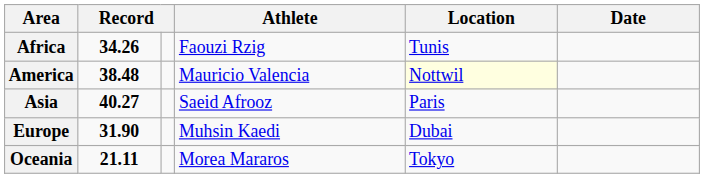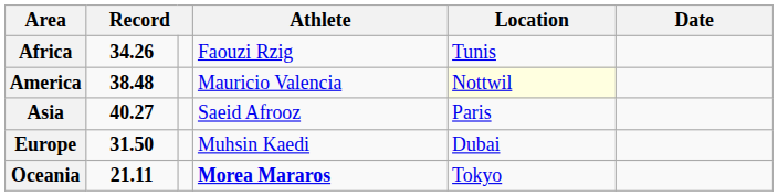 <table class="wikitable">
 <tr>
 <th width="45">Area</th>
 <th width="80" colspan="2">Record</th>
 <th width="200">Athlete</th>
 <th width="130">Location</th>
 <th width="120">Date</th>
 </tr>
 <tr>
 <th>Africa</th>
 <td align="center"><strong>34.26</strong></td>
 <td align="center"></td>
 <td> <a href='#'>Faouzi Rzig</a></td>
 <td> <a href='#'>Tunis</a></td>
 <td align="right"></td>
 </tr>
 <tr>
 <th>America</th>
 <td align="center"><strong>38.48</strong></td>
 <td align="center"></td>
 <td> <a href='#'>Mauricio Valencia</a></td>
 <td style="background: lightyellow;"> <a href='#'>Nottwil</a></td>
 <td align="right"></td>
 </tr>
 <tr>
 <th>Asia</th>
 <td align="center"><strong>40.27</strong></td>
 <td align="center"><strong></strong></td>
 <td> <a href='#'>Saeid Afrooz</a></td>
 <td> <a href='#'>Paris</a></td>
 <td align="right"></td>
 </tr>
 <tr>
 <th>Europe</th>
-<td align="center"><strong>31.90</strong></td>
+<td align="center"><strong>31.50</strong></td>
 <td align="center"></td>
 <td> <a href='#'>Muhsin Kaedi</a></td>
 <td> <a href='#'>Dubai</a></td>
 <td align="right"></td>
 </tr>
 <tr>
 <th>Oceania</th>
 <td align="center"><strong>21.11</strong></td>
 <td align="center"></td>
-<td> <a href='#'>Morea Mararos</a></td>
+<td><strong> <a href='#'>Morea Mararos</a></strong></td>
 <td> <a href='#'>Tokyo</a></td>
 <td align="right"></td>
 </tr>
 </table>
